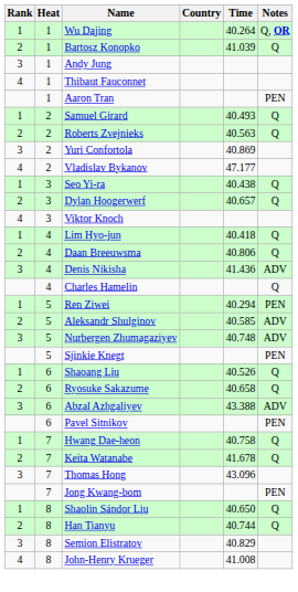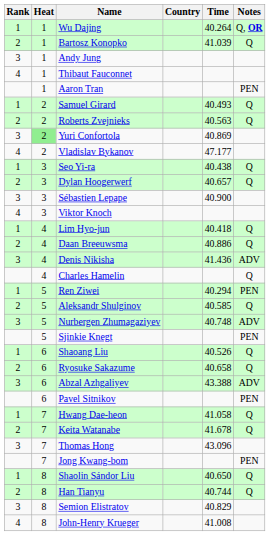 <table class="wikitable sortable" style="text-align:center">
 <tr>
 <th>Rank</th>
 <th>Heat</th>
 <th>Name</th>
 <th>Country</th>
 <th>Time</th>
 <th>Notes</th>
 </tr>
 <tr bgcolor=ccffcc>
 <td>1</td>
 <td>1</td>
 <td align=left><a href='#'>Wu Dajing</a></td>
 <td align=left></td>
 <td>40.264</td>
 <td>Q, <strong><a href='#'>OR</a></strong></td>
 </tr>
 <tr bgcolor=ccffcc>
 <td>2</td>
 <td>1</td>
 <td align=left><a href='#'>Bartosz Konopko</a></td>
 <td align=left></td>
 <td>41.039</td>
 <td>Q</td>
 </tr>
 <tr>
 <td>3</td>
 <td>1</td>
 <td align=left><a href='#'>Andy Jung</a></td>
 <td align=left></td>
 <td></td>
 <td></td>
 </tr>
 <tr>
 <td>4</td>
 <td>1</td>
 <td align=left><a href='#'>Thibaut Fauconnet</a></td>
 <td align=left></td>
 <td></td>
 <td></td>
 </tr>
 <tr>
 <td></td>
 <td>1</td>
 <td align=left><a href='#'>Aaron Tran</a></td>
 <td align=left></td>
 <td></td>
 <td>PEN</td>
 </tr>
 <tr bgcolor=ccffcc>
 <td>1</td>
 <td>2</td>
 <td align=left><a href='#'>Samuel Girard</a></td>
 <td align=left></td>
 <td>40.493</td>
 <td>Q</td>
 </tr>
 <tr bgcolor=ccffcc>
 <td>2</td>
 <td>2</td>
 <td align=left><a href='#'>Roberts Zvejnieks</a></td>
 <td align=left></td>
 <td>40.563</td>
 <td>Q</td>
 </tr>
 <tr>
 <td>3</td>
-<td>2</td>
+<td style="background: lightgreen;">2</td>
 <td align=left><a href='#'>Yuri Confortola</a></td>
 <td align=left></td>
 <td>40.869</td>
 <td></td>
 </tr>
 <tr>
 <td>4</td>
 <td>2</td>
 <td align=left><a href='#'>Vladislav Bykanov</a></td>
 <td align=left></td>
 <td>47.177</td>
 <td></td>
 </tr>
 <tr bgcolor=ccffcc>
 <td>1</td>
 <td>3</td>
 <td align=left><a href='#'>Seo Yi-ra</a></td>
 <td align=left></td>
 <td>40.438</td>
 <td>Q</td>
 </tr>
 <tr bgcolor=ccffcc>
 <td>2</td>
 <td>3</td>
 <td align=left><a href='#'>Dylan Hoogerwerf</a></td>
 <td align=left></td>
 <td>40.657</td>
 <td>Q</td>
 </tr>
 <tr>
+<td>3</td>
+<td>3</td>
+<td align=left><a href='#'>Sébastien Lepape</a></td>
+<td align=left></td>
+<td>40.900</td>
+<td></td>
+</tr>
+<tr>
 <td>4</td>
 <td>3</td>
 <td align=left><a href='#'>Viktor Knoch</a></td>
 <td align=left></td>
 <td></td>
 <td></td>
 </tr>
 <tr bgcolor=ccffcc>
 <td>1</td>
 <td>4</td>
 <td align=left><a href='#'>Lim Hyo-jun</a></td>
 <td align=left></td>
 <td>40.418</td>
 <td>Q</td>
 </tr>
 <tr bgcolor=ccffcc>
 <td>2</td>
 <td>4</td>
 <td align=left><a href='#'>Daan Breeuwsma</a></td>
 <td align=left></td>
-<td>40.806</td>
+<td>40.886</td>
 <td>Q</td>
 </tr>
 <tr bgcolor=ccffcc>
 <td>3</td>
 <td>4</td>
 <td align=left><a href='#'>Denis Nikisha</a></td>
 <td align=left></td>
 <td>41.436</td>
 <td>ADV</td>
 </tr>
 <tr>
 <td></td>
 <td>4</td>
 <td align=left><a href='#'>Charles Hamelin</a></td>
 <td align=left></td>
 <td></td>
 <td>Q</td>
 </tr>
 <tr bgcolor=ccffcc>
 <td>1</td>
 <td>5</td>
 <td align=left><a href='#'>Ren Ziwei</a></td>
 <td align=left></td>
 <td>40.294</td>
 <td>PEN</td>
 </tr>
 <tr bgcolor=ccffcc>
 <td>2</td>
 <td>5</td>
 <td align=left><a href='#'>Aleksandr Shulginov</a></td>
 <td align=left></td>
 <td>40.585</td>
-<td>ADV</td>
+<td>Q</td>
 </tr>
 <tr bgcolor=ccffcc>
 <td>3</td>
 <td>5</td>
 <td align=left><a href='#'>Nurbergen Zhumagaziyev</a></td>
 <td align=left></td>
 <td>40.748</td>
 <td>ADV</td>
 </tr>
 <tr>
 <td></td>
 <td>5</td>
 <td align=left><a href='#'>Sjinkie Knegt</a></td>
 <td align=left></td>
 <td></td>
 <td>PEN</td>
 </tr>
 <tr bgcolor=ccffcc>
 <td>1</td>
 <td>6</td>
 <td align=left><a href='#'>Shaoang Liu</a></td>
 <td align=left></td>
 <td>40.526</td>
 <td>Q</td>
 </tr>
 <tr bgcolor=ccffcc>
 <td>2</td>
 <td>6</td>
 <td align=left><a href='#'>Ryosuke Sakazume</a></td>
 <td align=left></td>
 <td>40.658</td>
 <td>Q</td>
 </tr>
 <tr bgcolor=ccffcc>
 <td>3</td>
 <td>6</td>
 <td align=left><a href='#'>Abzal Azhgaliyev</a></td>
 <td align=left></td>
 <td>43.388</td>
 <td>ADV</td>
 </tr>
 <tr>
 <td></td>
 <td>6</td>
 <td align=left><a href='#'>Pavel Sitnikov</a></td>
 <td align=left></td>
 <td></td>
 <td>PEN</td>
 </tr>
 <tr bgcolor=ccffcc>
 <td>1</td>
 <td>7</td>
 <td align=left><a href='#'>Hwang Dae-heon</a></td>
 <td align=left></td>
-<td>40.758</td>
+<td>41.058</td>
 <td>Q</td>
 </tr>
 <tr bgcolor=ccffcc>
 <td>2</td>
 <td>7</td>
 <td align=left><a href='#'>Keita Watanabe</a></td>
 <td align=left></td>
 <td>41.678</td>
 <td>Q</td>
 </tr>
 <tr>
 <td>3</td>
 <td>7</td>
 <td align=left><a href='#'>Thomas Hong</a></td>
 <td align=left></td>
 <td>43.096</td>
 <td></td>
 </tr>
 <tr>
 <td></td>
 <td>7</td>
 <td align=left><a href='#'>Jong Kwang-bom</a></td>
 <td align=left></td>
 <td></td>
 <td>PEN</td>
 </tr>
 <tr bgcolor=ccffcc>
 <td>1</td>
 <td>8</td>
 <td align=left><a href='#'>Shaolin Sándor Liu</a></td>
 <td align=left></td>
 <td>40.650</td>
 <td>Q</td>
 </tr>
 <tr bgcolor=ccffcc>
 <td>2</td>
 <td>8</td>
 <td align=left><a href='#'>Han Tianyu</a></td>
 <td align=left></td>
 <td>40.744</td>
 <td>Q</td>
 </tr>
 <tr>
 <td>3</td>
 <td>8</td>
 <td align=left><a href='#'>Semion Elistratov</a></td>
 <td align=left></td>
 <td>40.829</td>
 <td></td>
 </tr>
 <tr>
 <td>4</td>
 <td>8</td>
 <td align=left><a href='#'>John-Henry Krueger</a></td>
 <td align=left></td>
 <td>41.008</td>
 <td></td>
 </tr>
 </table>
